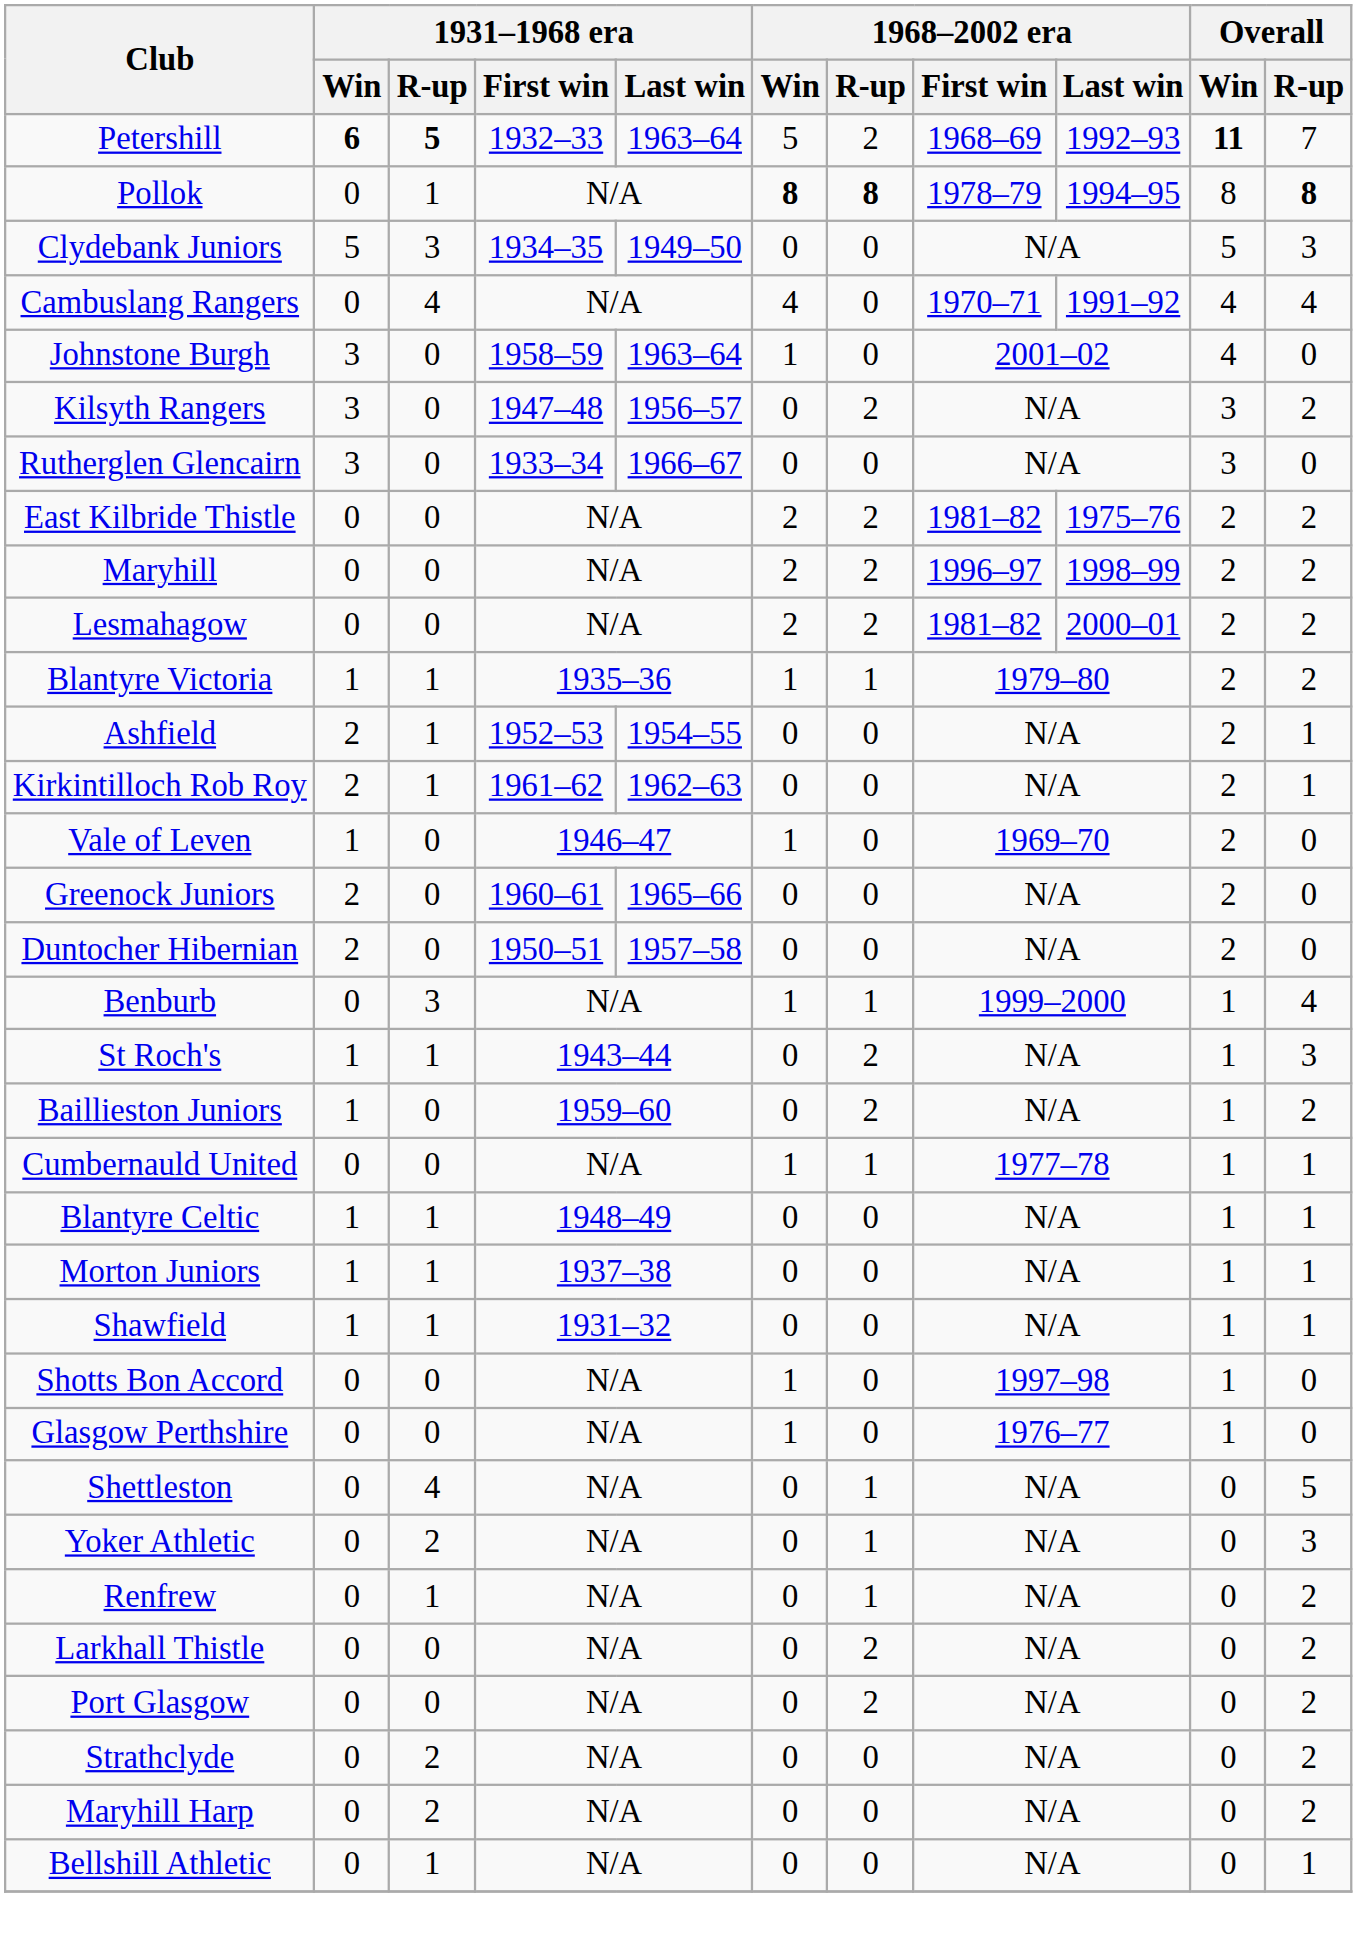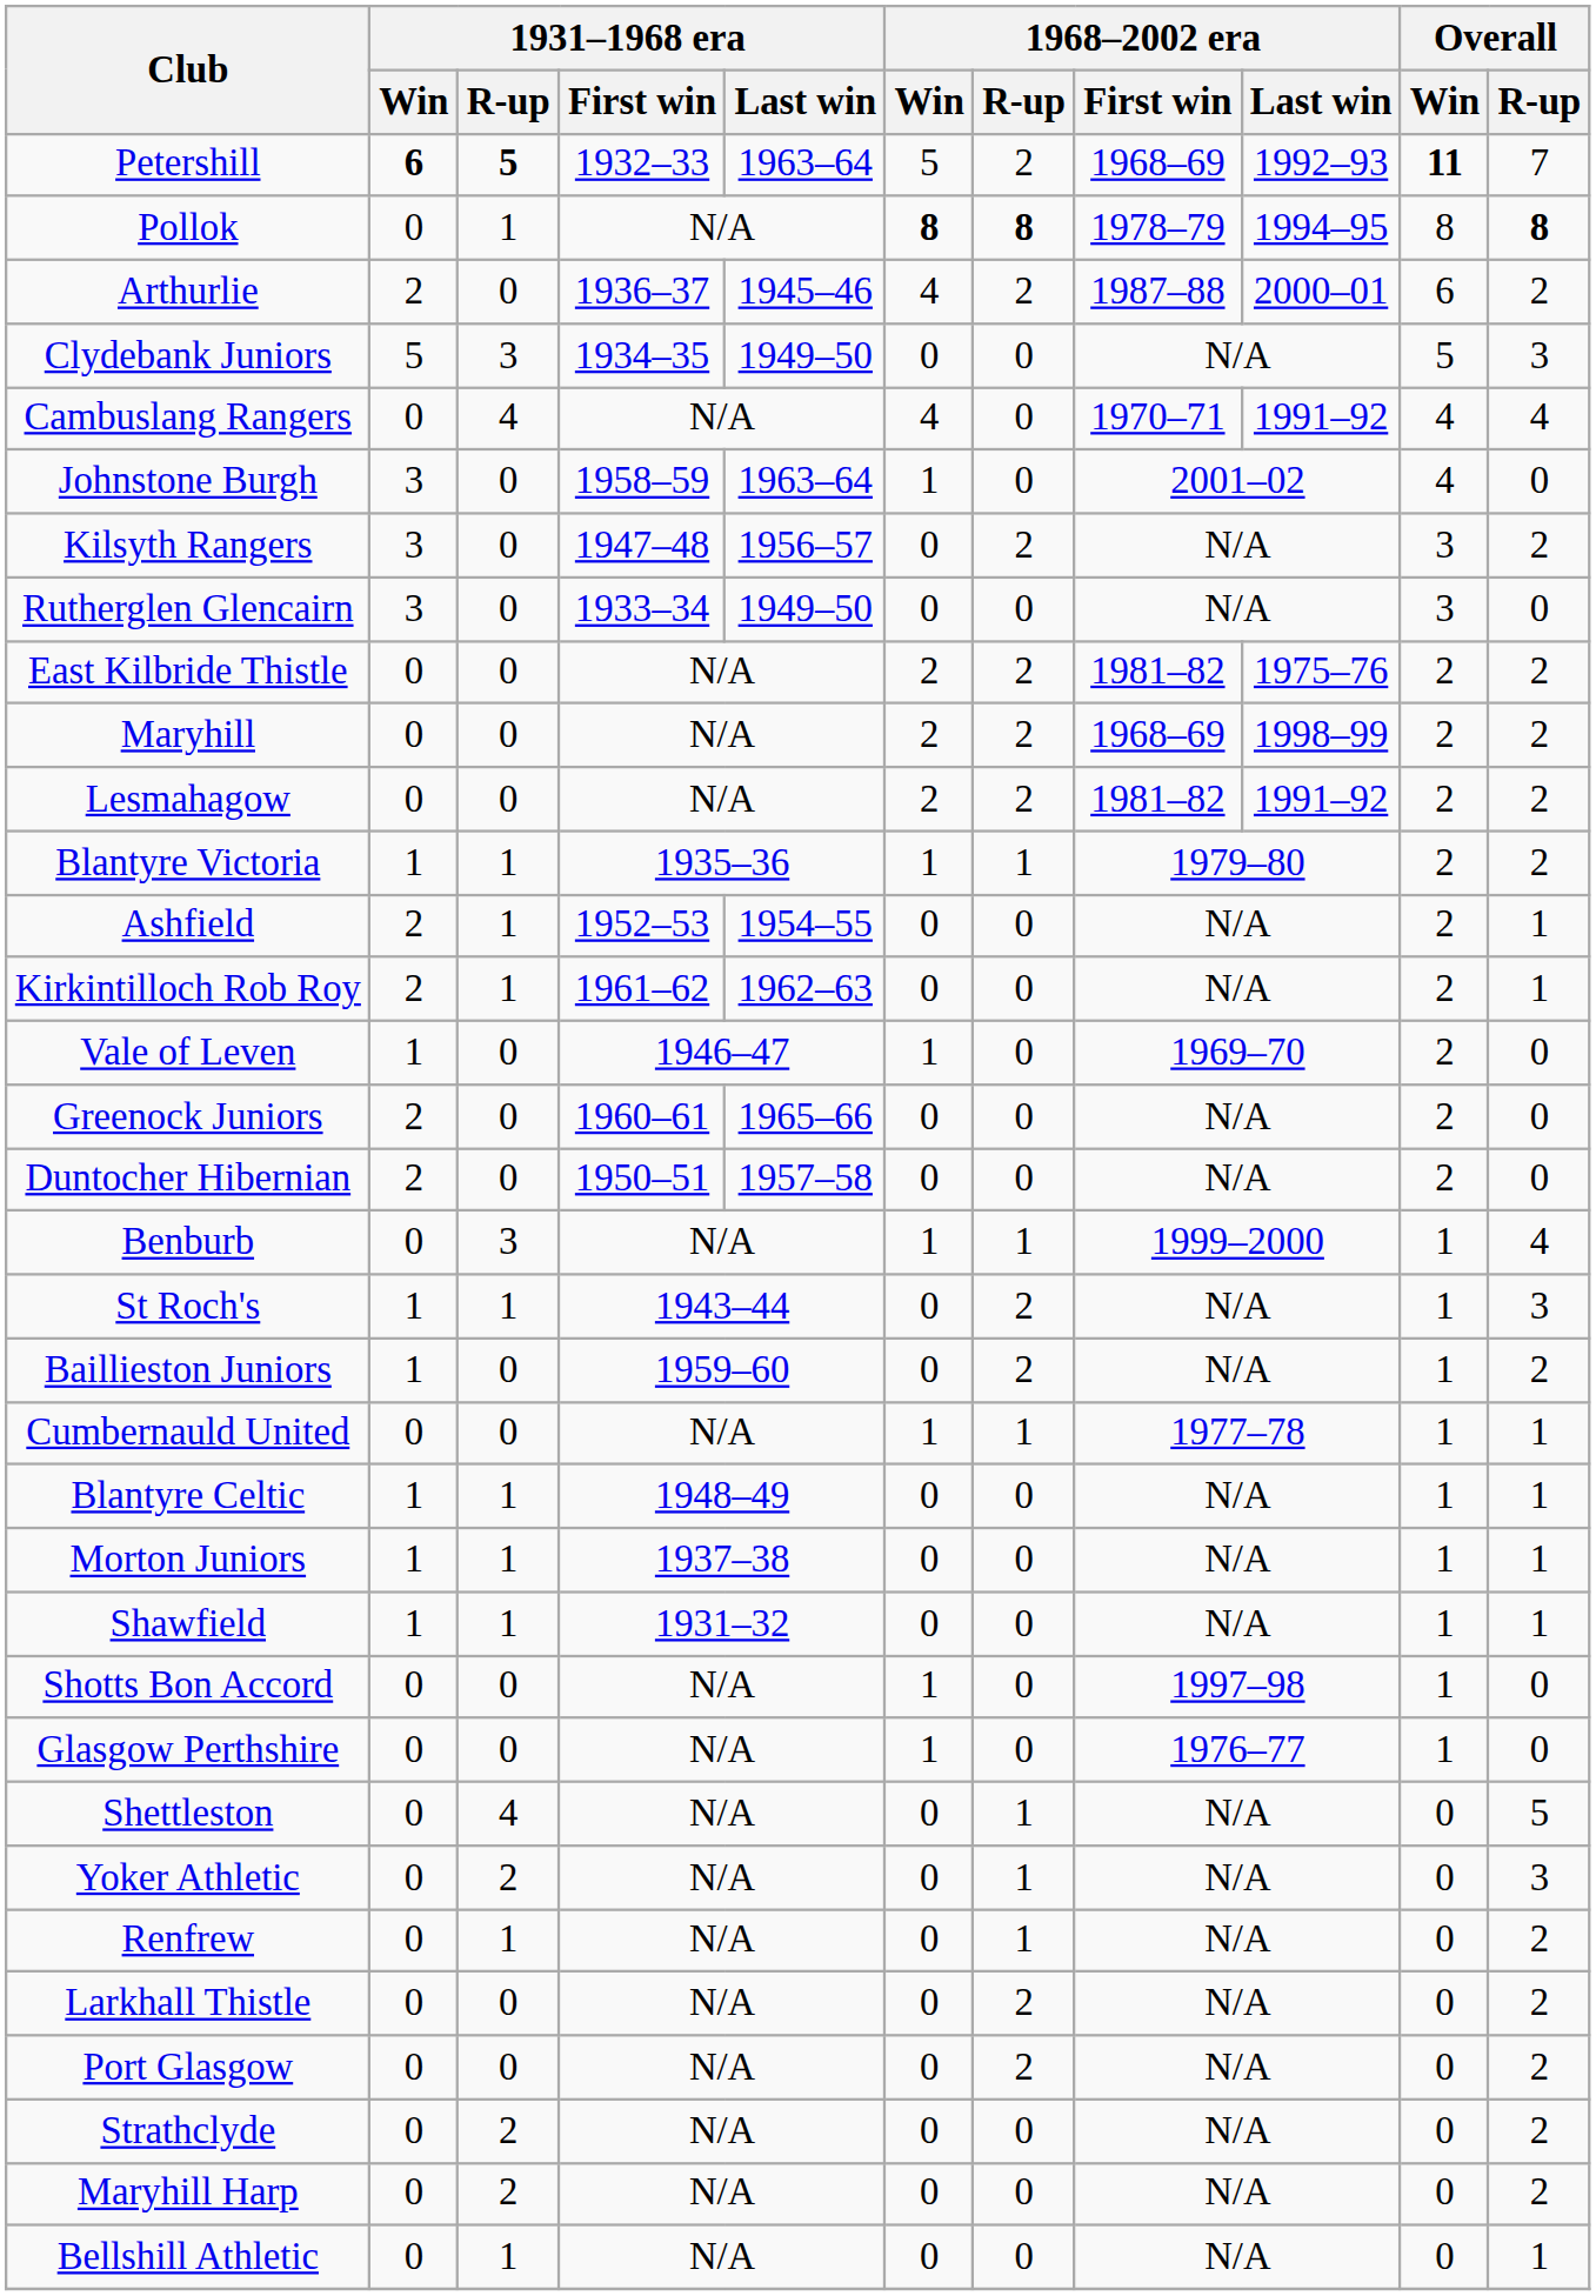 <table class="wikitable sortable" style="text-align: center; font-size:90%">
 <tr>
 <th rowspan=2>Club</th>
 <th colspan=4>1931–1968 era</th>
 <th colspan=4>1968–2002 era</th>
 <th colspan=2>Overall</th>
 </tr>
 <tr>
 <th>Win</th>
 <th>R-up</th>
 <th>First win</th>
 <th>Last win</th>
 <th>Win</th>
 <th>R-up</th>
 <th>First win</th>
 <th>Last win</th>
 <th>Win</th>
 <th>R-up</th>
 </tr>
 <tr>
 <td><a href='#'>Petershill</a></td>
 <td><strong>6</strong></td>
 <td><strong>5</strong></td>
 <td><a href='#'>1932–33</a></td>
 <td><a href='#'>1963–64</a></td>
 <td>5</td>
 <td>2</td>
 <td><a href='#'>1968–69</a></td>
 <td><a href='#'>1992–93</a></td>
 <td><strong>11</strong></td>
 <td>7</td>
 </tr>
 <tr>
 <td><a href='#'>Pollok</a></td>
 <td>0</td>
 <td>1</td>
 <td colspan=2>N/A</td>
 <td><strong>8</strong></td>
 <td><strong>8</strong></td>
 <td><a href='#'>1978–79</a></td>
 <td><a href='#'>1994–95</a></td>
 <td>8</td>
 <td><strong>8</strong></td>
+</tr>
+<tr>
+<td><a href='#'>Arthurlie</a></td>
+<td>2</td>
+<td>0</td>
+<td><a href='#'>1936–37</a></td>
+<td><a href='#'>1945–46</a></td>
+<td>4</td>
+<td>2</td>
+<td><a href='#'>1987–88</a></td>
+<td><a href='#'>2000–01</a></td>
+<td>6</td>
+<td>2</td>
 </tr>
 <tr>
 <td><a href='#'>Clydebank Juniors</a></td>
 <td>5</td>
 <td>3</td>
 <td><a href='#'>1934–35</a></td>
 <td><a href='#'>1949–50</a></td>
 <td>0</td>
 <td>0</td>
 <td colspan=2>N/A</td>
 <td>5</td>
 <td>3</td>
 </tr>
 <tr>
 <td><a href='#'>Cambuslang Rangers</a></td>
 <td>0</td>
 <td>4</td>
 <td colspan=2>N/A</td>
 <td>4</td>
 <td>0</td>
 <td><a href='#'>1970–71</a></td>
 <td><a href='#'>1991–92</a></td>
 <td>4</td>
 <td>4</td>
 </tr>
 <tr>
 <td><a href='#'>Johnstone Burgh</a></td>
 <td>3</td>
 <td>0</td>
 <td><a href='#'>1958–59</a></td>
 <td><a href='#'>1963–64</a></td>
 <td>1</td>
 <td>0</td>
 <td colspan=2><a href='#'>2001–02</a></td>
 <td>4</td>
 <td>0</td>
 </tr>
 <tr>
 <td><a href='#'>Kilsyth Rangers</a></td>
 <td>3</td>
 <td>0</td>
 <td><a href='#'>1947–48</a></td>
 <td><a href='#'>1956–57</a></td>
 <td>0</td>
 <td>2</td>
 <td colspan=2>N/A</td>
 <td>3</td>
 <td>2</td>
 </tr>
 <tr>
 <td><a href='#'>Rutherglen Glencairn</a></td>
 <td>3</td>
 <td>0</td>
 <td><a href='#'>1933–34</a></td>
-<td><a href='#'>1966–67</a></td>
+<td><a href='#'>1949–50</a></td>
 <td>0</td>
 <td>0</td>
 <td colspan=2>N/A</td>
 <td>3</td>
 <td>0</td>
 </tr>
 <tr>
 <td><a href='#'>East Kilbride Thistle</a></td>
 <td>0</td>
 <td>0</td>
 <td colspan=2>N/A</td>
 <td>2</td>
 <td>2</td>
 <td><a href='#'>1981–82</a></td>
 <td><a href='#'>1975–76</a></td>
 <td>2</td>
 <td>2</td>
 </tr>
 <tr>
 <td><a href='#'>Maryhill</a></td>
 <td>0</td>
 <td>0</td>
 <td colspan=2>N/A</td>
 <td>2</td>
 <td>2</td>
-<td><a href='#'>1996–97</a></td>
+<td><a href='#'>1968–69</a></td>
 <td><a href='#'>1998–99</a></td>
 <td>2</td>
 <td>2</td>
 </tr>
 <tr>
 <td><a href='#'>Lesmahagow</a></td>
 <td>0</td>
 <td>0</td>
 <td colspan=2>N/A</td>
 <td>2</td>
 <td>2</td>
 <td><a href='#'>1981–82</a></td>
-<td><a href='#'>2000–01</a></td>
+<td><a href='#'>1991–92</a></td>
 <td>2</td>
 <td>2</td>
 </tr>
 <tr>
 <td><a href='#'>Blantyre Victoria</a></td>
 <td>1</td>
 <td>1</td>
 <td colspan=2><a href='#'>1935–36</a></td>
 <td>1</td>
 <td>1</td>
 <td colspan=2><a href='#'>1979–80</a></td>
 <td>2</td>
 <td>2</td>
 </tr>
 <tr>
 <td><a href='#'>Ashfield</a></td>
 <td>2</td>
 <td>1</td>
 <td><a href='#'>1952–53</a></td>
 <td><a href='#'>1954–55</a></td>
 <td>0</td>
 <td>0</td>
 <td colspan=2>N/A</td>
 <td>2</td>
 <td>1</td>
 </tr>
 <tr>
 <td><a href='#'>Kirkintilloch Rob Roy</a></td>
 <td>2</td>
 <td>1</td>
 <td><a href='#'>1961–62</a></td>
 <td><a href='#'>1962–63</a></td>
 <td>0</td>
 <td>0</td>
 <td colspan=2>N/A</td>
 <td>2</td>
 <td>1</td>
 </tr>
 <tr>
 <td><a href='#'>Vale of Leven</a></td>
 <td>1</td>
 <td>0</td>
 <td colspan=2><a href='#'>1946–47</a></td>
 <td>1</td>
 <td>0</td>
 <td colspan=2><a href='#'>1969–70</a></td>
 <td>2</td>
 <td>0</td>
 </tr>
 <tr>
 <td><a href='#'>Greenock Juniors</a></td>
 <td>2</td>
 <td>0</td>
 <td><a href='#'>1960–61</a></td>
 <td><a href='#'>1965–66</a></td>
 <td>0</td>
 <td>0</td>
 <td colspan=2>N/A</td>
 <td>2</td>
 <td>0</td>
 </tr>
 <tr>
 <td><a href='#'>Duntocher Hibernian</a></td>
 <td>2</td>
 <td>0</td>
 <td><a href='#'>1950–51</a></td>
 <td><a href='#'>1957–58</a></td>
 <td>0</td>
 <td>0</td>
 <td colspan=2>N/A</td>
 <td>2</td>
 <td>0</td>
 </tr>
 <tr>
 <td><a href='#'>Benburb</a></td>
 <td>0</td>
 <td>3</td>
 <td colspan=2>N/A</td>
 <td>1</td>
 <td>1</td>
 <td colspan=2><a href='#'>1999–2000</a></td>
 <td>1</td>
 <td>4</td>
 </tr>
 <tr>
 <td><a href='#'>St Roch's</a></td>
 <td>1</td>
 <td>1</td>
 <td colspan=2><a href='#'>1943–44</a></td>
 <td>0</td>
 <td>2</td>
 <td colspan=2>N/A</td>
 <td>1</td>
 <td>3</td>
 </tr>
 <tr>
 <td><a href='#'>Baillieston Juniors</a></td>
 <td>1</td>
 <td>0</td>
 <td colspan=2><a href='#'>1959–60</a></td>
 <td>0</td>
 <td>2</td>
 <td colspan=2>N/A</td>
 <td>1</td>
 <td>2</td>
 </tr>
 <tr>
 <td><a href='#'>Cumbernauld United</a></td>
 <td>0</td>
 <td>0</td>
 <td colspan=2>N/A</td>
 <td>1</td>
 <td>1</td>
 <td colspan=2><a href='#'>1977–78</a></td>
 <td>1</td>
 <td>1</td>
 </tr>
 <tr>
 <td><a href='#'>Blantyre Celtic</a></td>
 <td>1</td>
 <td>1</td>
 <td colspan=2><a href='#'>1948–49</a></td>
 <td>0</td>
 <td>0</td>
 <td colspan=2>N/A</td>
 <td>1</td>
 <td>1</td>
 </tr>
 <tr>
 <td><a href='#'>Morton Juniors</a></td>
 <td>1</td>
 <td>1</td>
 <td colspan=2><a href='#'>1937–38</a></td>
 <td>0</td>
 <td>0</td>
 <td colspan=2>N/A</td>
 <td>1</td>
 <td>1</td>
 </tr>
 <tr>
 <td><a href='#'>Shawfield</a></td>
 <td>1</td>
 <td>1</td>
 <td colspan=2><a href='#'>1931–32</a></td>
 <td>0</td>
 <td>0</td>
 <td colspan=2>N/A</td>
 <td>1</td>
 <td>1</td>
 </tr>
 <tr>
 <td><a href='#'>Shotts Bon Accord</a></td>
 <td>0</td>
 <td>0</td>
 <td colspan=2>N/A</td>
 <td>1</td>
 <td>0</td>
 <td colspan=2><a href='#'>1997–98</a></td>
 <td>1</td>
 <td>0</td>
 </tr>
 <tr>
 <td><a href='#'>Glasgow Perthshire</a></td>
 <td>0</td>
 <td>0</td>
 <td colspan=2>N/A</td>
 <td>1</td>
 <td>0</td>
 <td colspan=2><a href='#'>1976–77</a></td>
 <td>1</td>
 <td>0</td>
 </tr>
 <tr>
 <td><a href='#'>Shettleston</a></td>
 <td>0</td>
 <td>4</td>
 <td colspan=2>N/A</td>
 <td>0</td>
 <td>1</td>
 <td colspan=2>N/A</td>
 <td>0</td>
 <td>5</td>
 </tr>
 <tr>
 <td><a href='#'>Yoker Athletic</a></td>
 <td>0</td>
 <td>2</td>
 <td colspan=2>N/A</td>
 <td>0</td>
 <td>1</td>
 <td colspan=2>N/A</td>
 <td>0</td>
 <td>3</td>
 </tr>
 <tr>
 <td><a href='#'>Renfrew</a></td>
 <td>0</td>
 <td>1</td>
 <td colspan=2>N/A</td>
 <td>0</td>
 <td>1</td>
 <td colspan=2>N/A</td>
 <td>0</td>
 <td>2</td>
 </tr>
 <tr>
 <td><a href='#'>Larkhall Thistle</a></td>
 <td>0</td>
 <td>0</td>
 <td colspan=2>N/A</td>
 <td>0</td>
 <td>2</td>
 <td colspan=2>N/A</td>
 <td>0</td>
 <td>2</td>
 </tr>
 <tr>
 <td><a href='#'>Port Glasgow</a></td>
 <td>0</td>
 <td>0</td>
 <td colspan=2>N/A</td>
 <td>0</td>
 <td>2</td>
 <td colspan=2>N/A</td>
 <td>0</td>
 <td>2</td>
 </tr>
 <tr>
 <td><a href='#'>Strathclyde</a></td>
 <td>0</td>
 <td>2</td>
 <td colspan=2>N/A</td>
 <td>0</td>
 <td>0</td>
 <td colspan=2>N/A</td>
 <td>0</td>
 <td>2</td>
 </tr>
 <tr>
 <td><a href='#'>Maryhill Harp</a></td>
 <td>0</td>
 <td>2</td>
 <td colspan=2>N/A</td>
 <td>0</td>
 <td>0</td>
 <td colspan=2>N/A</td>
 <td>0</td>
 <td>2</td>
 </tr>
 <tr>
 <td><a href='#'>Bellshill Athletic</a></td>
 <td>0</td>
 <td>1</td>
 <td colspan=2>N/A</td>
 <td>0</td>
 <td>0</td>
 <td colspan=2>N/A</td>
 <td>0</td>
 <td>1</td>
 </tr>
 <tr>
 </tr>
 </table>
